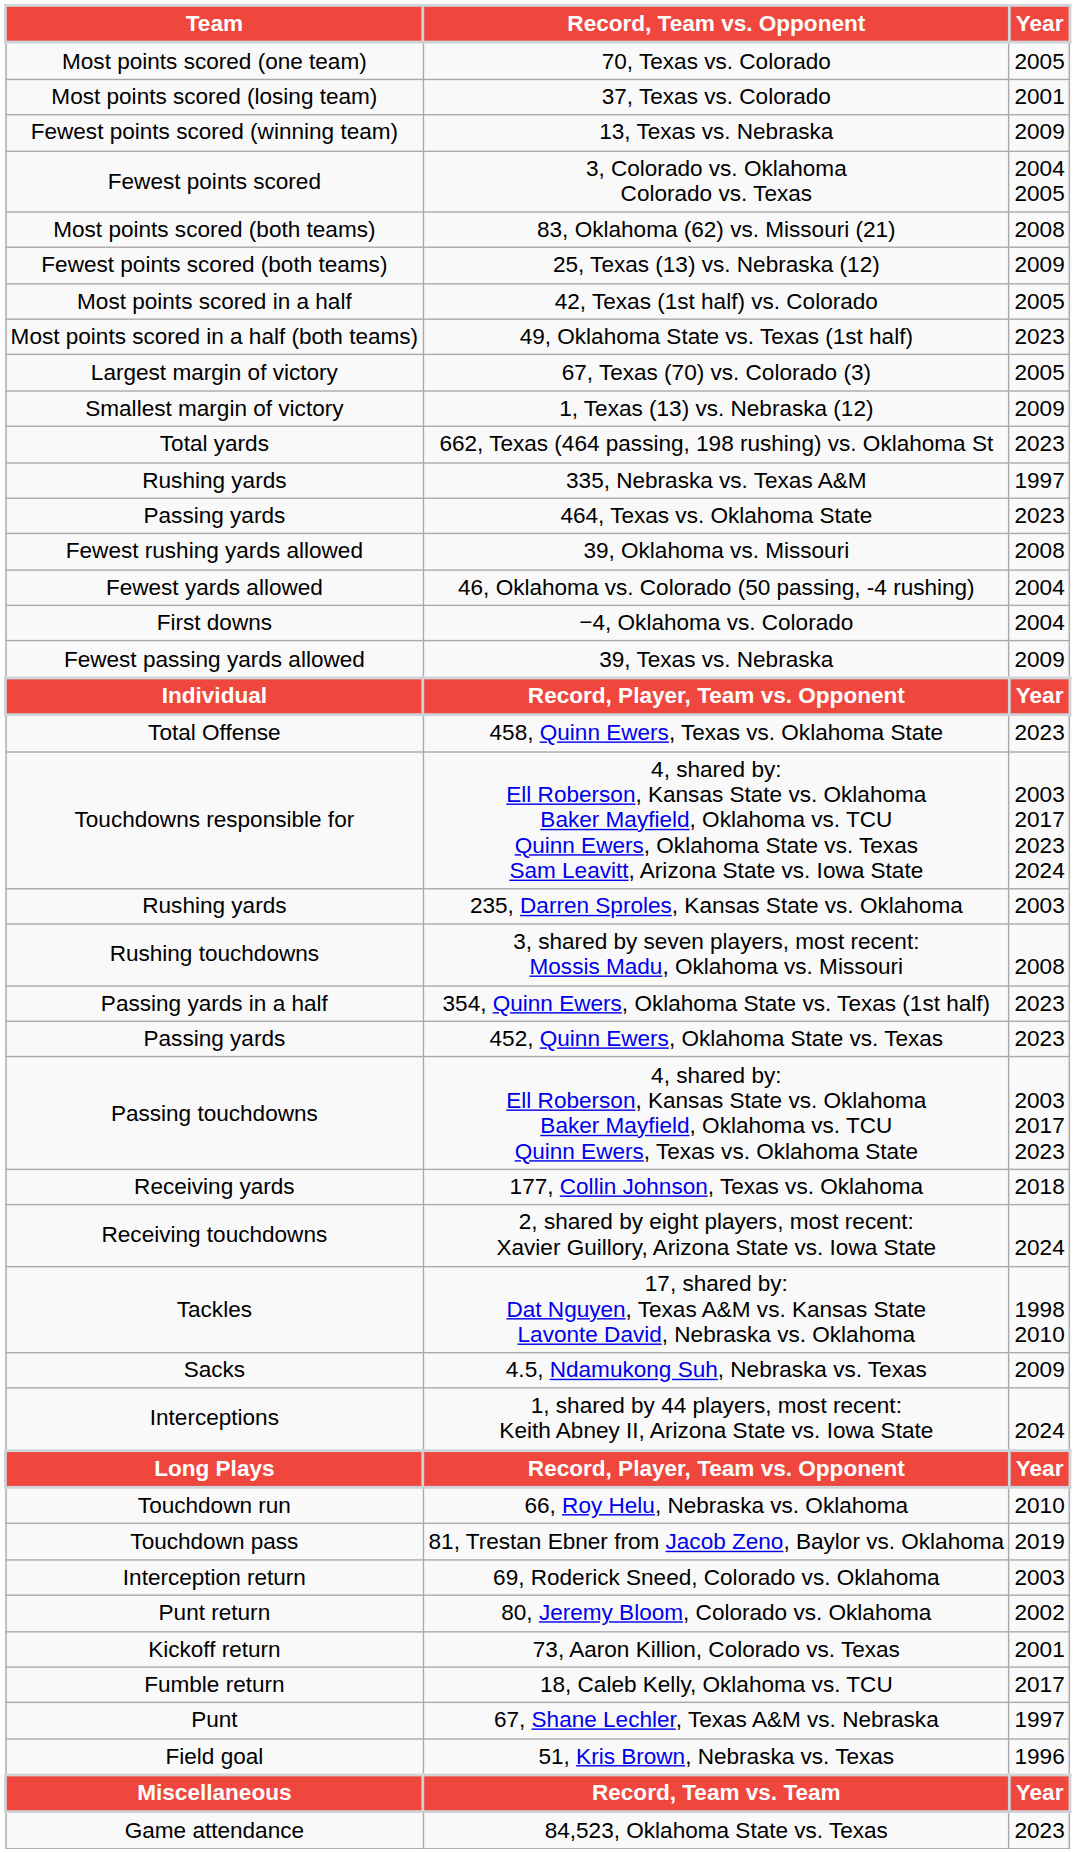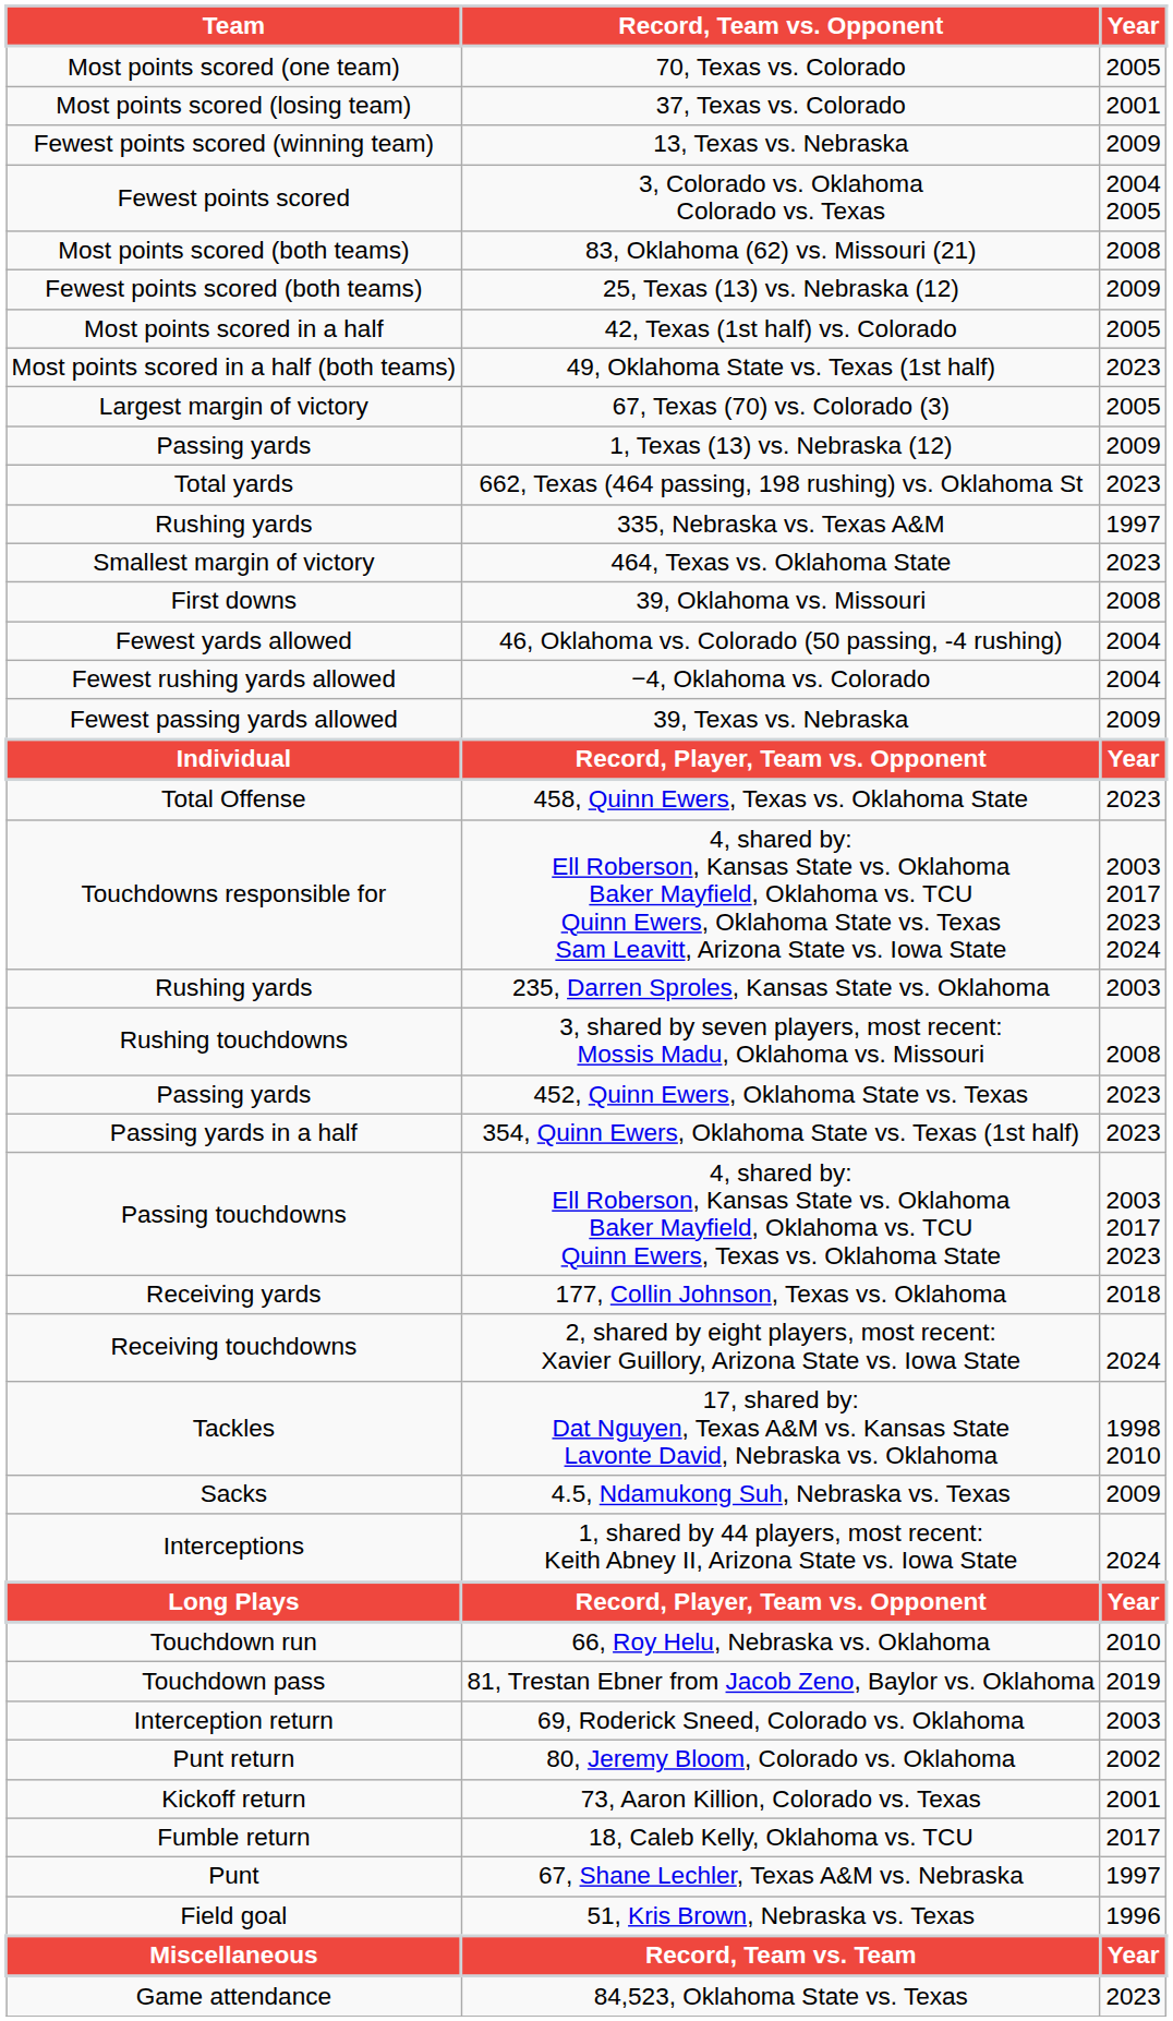 <table class="wikitable" style="text-align:center">
 <tr>
 <th style="background:#ef473e; color:#FFFFFF; border:2px solid #cfd4d8;">Team</th>
 <th style="background:#ef473e; color:#FFFFFF; border:2px solid #cfd4d8;">Record, Team vs. Opponent</th>
 <th style="background:#ef473e; color:#FFFFFF; border:2px solid #cfd4d8;">Year</th>
 </tr>
 <tr>
 <td>Most points scored (one team)</td>
 <td>70, Texas vs. Colorado</td>
 <td>2005</td>
 </tr>
 <tr>
 <td>Most points scored (losing team)</td>
 <td>37, Texas vs. Colorado</td>
 <td>2001</td>
 </tr>
 <tr>
 <td>Fewest points scored (winning team)</td>
 <td>13, Texas vs. Nebraska</td>
 <td>2009</td>
 </tr>
 <tr>
 <td>Fewest points scored</td>
 <td>3, Colorado vs. Oklahoma<br>Colorado vs. Texas</td>
 <td>2004<br>2005</td>
 </tr>
 <tr>
 <td>Most points scored (both teams)</td>
 <td>83, Oklahoma (62) vs. Missouri (21)</td>
 <td>2008</td>
 </tr>
 <tr>
 <td>Fewest points scored (both teams)</td>
 <td>25, Texas (13) vs. Nebraska (12)</td>
 <td>2009</td>
 </tr>
 <tr>
 <td>Most points scored in a half</td>
 <td>42, Texas (1st half) vs. Colorado</td>
 <td>2005</td>
 </tr>
 <tr>
 <td>Most points scored in a half (both teams)</td>
 <td>49, Oklahoma State vs. Texas (1st half)</td>
 <td>2023</td>
 </tr>
 <tr>
 <td>Largest margin of victory</td>
 <td>67, Texas (70) vs. Colorado (3)</td>
 <td>2005</td>
 </tr>
 <tr>
-<td>Smallest margin of victory</td>
+<td>Passing yards</td>
 <td>1, Texas (13) vs. Nebraska (12)</td>
 <td>2009</td>
 </tr>
 <tr>
 <td>Total yards</td>
 <td>662, Texas (464 passing, 198 rushing) vs. Oklahoma St</td>
 <td>2023</td>
 </tr>
 <tr>
 <td>Rushing yards</td>
 <td>335, Nebraska vs. Texas A&M</td>
 <td>1997</td>
 </tr>
 <tr>
-<td>Passing yards</td>
+<td>Smallest margin of victory</td>
 <td>464, Texas vs. Oklahoma State</td>
 <td>2023</td>
 </tr>
 <tr>
-<td>Fewest rushing yards allowed</td>
+<td>First downs</td>
 <td>39, Oklahoma vs. Missouri</td>
 <td>2008</td>
 </tr>
 <tr>
 <td>Fewest yards allowed</td>
 <td>46, Oklahoma vs. Colorado (50 passing, -4 rushing)</td>
 <td>2004</td>
 </tr>
 <tr>
-<td>First downs</td>
+<td>Fewest rushing yards allowed</td>
 <td>−4, Oklahoma vs. Colorado</td>
 <td>2004</td>
 </tr>
 <tr>
 <td>Fewest passing yards allowed</td>
 <td>39, Texas vs. Nebraska</td>
 <td>2009</td>
 </tr>
 <tr>
 <th style="background:#ef473e; color:#FFFFFF; border:2px solid #cfd4d8;">Individual</th>
 <th style="background:#ef473e; color:#FFFFFF; border:2px solid #cfd4d8;">Record, Player, Team vs. Opponent</th>
 <th style="background:#ef473e; color:#FFFFFF; border:2px solid #cfd4d8;">Year</th>
 </tr>
 <tr>
 <td>Total Offense</td>
 <td>458, <a href='#'>Quinn Ewers</a>, Texas vs. Oklahoma State</td>
 <td>2023</td>
 </tr>
 <tr>
 <td>Touchdowns responsible for</td>
 <td>4, shared by:<br><a href='#'>Ell Roberson</a>, Kansas State vs. Oklahoma<br><a href='#'>Baker Mayfield</a>, Oklahoma vs. TCU<br><a href='#'>Quinn Ewers</a>, Oklahoma State vs. Texas<br><a href='#'>Sam Leavitt</a>, Arizona State vs. Iowa State</td>
 <td> <br>2003<br>2017<br>2023<br>2024</td>
 </tr>
 <tr>
 <td>Rushing yards</td>
 <td>235, <a href='#'>Darren Sproles</a>, Kansas State vs. Oklahoma</td>
 <td>2003</td>
 </tr>
 <tr>
 <td>Rushing touchdowns</td>
 <td>3, shared by seven players, most recent:<br><a href='#'>Mossis Madu</a>, Oklahoma vs. Missouri</td>
 <td> <br>2008</td>
 </tr>
 <tr>
-<td>Passing yards in a half</td>
-<td>354, <a href='#'>Quinn Ewers</a>, Oklahoma State vs. Texas (1st half)</td>
+<td>Passing yards</td>
+<td>452, <a href='#'>Quinn Ewers</a>, Oklahoma State vs. Texas</td>
 <td>2023</td>
 </tr>
 <tr>
-<td>Passing yards</td>
-<td>452, <a href='#'>Quinn Ewers</a>, Oklahoma State vs. Texas</td>
+<td>Passing yards in a half</td>
+<td>354, <a href='#'>Quinn Ewers</a>, Oklahoma State vs. Texas (1st half)</td>
 <td>2023</td>
 </tr>
 <tr>
 <td>Passing touchdowns</td>
 <td>4, shared by:<br><a href='#'>Ell Roberson</a>, Kansas State vs. Oklahoma<br><a href='#'>Baker Mayfield</a>, Oklahoma vs. TCU<br><a href='#'>Quinn Ewers</a>, Texas vs. Oklahoma State</td>
 <td> <br>2003<br>2017<br>2023</td>
 </tr>
 <tr>
 <td>Receiving yards</td>
 <td>177, <a href='#'>Collin Johnson</a>, Texas vs. Oklahoma</td>
 <td>2018</td>
 </tr>
 <tr>
 <td>Receiving touchdowns</td>
 <td>2, shared by eight players, most recent:<br> Xavier Guillory, Arizona State vs. Iowa State</td>
 <td> <br>2024</td>
 </tr>
 <tr>
 <td>Tackles</td>
 <td>17, shared by:<br><a href='#'>Dat Nguyen</a>, Texas A&M vs. Kansas State<br><a href='#'>Lavonte David</a>, Nebraska vs. Oklahoma</td>
 <td> <br>1998<br>2010</td>
 </tr>
 <tr>
 <td>Sacks</td>
 <td>4.5, <a href='#'>Ndamukong Suh</a>, Nebraska vs. Texas</td>
 <td>2009</td>
 </tr>
 <tr>
 <td>Interceptions</td>
 <td>1, shared by 44 players, most recent:<br> Keith Abney II, Arizona State vs. Iowa State</td>
 <td> <br>2024</td>
 </tr>
 <tr>
 <th style="background:#ef473e; color:#FFFFFF; border:2px solid #cfd4d8;">Long Plays</th>
 <th style="background:#ef473e; color:#FFFFFF; border:2px solid #cfd4d8;">Record, Player, Team vs. Opponent</th>
 <th style="background:#ef473e; color:#FFFFFF; border:2px solid #cfd4d8;">Year</th>
 </tr>
 <tr>
 <td>Touchdown run</td>
 <td>66, <a href='#'>Roy Helu</a>, Nebraska vs. Oklahoma</td>
 <td>2010</td>
 </tr>
 <tr>
 <td>Touchdown pass</td>
 <td>81, Trestan Ebner from <a href='#'>Jacob Zeno</a>, Baylor vs. Oklahoma</td>
 <td>2019</td>
 </tr>
 <tr>
 <td>Interception return</td>
 <td>69, Roderick Sneed, Colorado vs. Oklahoma</td>
 <td>2003</td>
 </tr>
 <tr>
 <td>Punt return</td>
 <td>80, <a href='#'>Jeremy Bloom</a>, Colorado vs. Oklahoma</td>
 <td>2002</td>
 </tr>
 <tr>
 <td>Kickoff return</td>
 <td>73, Aaron Killion, Colorado vs. Texas</td>
 <td>2001</td>
 </tr>
 <tr>
 <td>Fumble return</td>
 <td>18, Caleb Kelly, Oklahoma vs. TCU</td>
 <td>2017</td>
 </tr>
 <tr>
 <td>Punt</td>
 <td>67, <a href='#'>Shane Lechler</a>, Texas A&M vs. Nebraska</td>
 <td>1997</td>
 </tr>
 <tr>
 <td>Field goal</td>
 <td>51, <a href='#'>Kris Brown</a>, Nebraska vs. Texas</td>
 <td>1996</td>
 </tr>
 <tr>
 <th style="background:#ef473e; color:#FFFFFF; border:2px solid #cfd4d8;">Miscellaneous</th>
 <th style="background:#ef473e; color:#FFFFFF; border:2px solid #cfd4d8;">Record, Team vs. Team</th>
 <th style="background:#ef473e; color:#FFFFFF; border:2px solid #cfd4d8;">Year</th>
 </tr>
 <tr>
 <td>Game attendance</td>
 <td>84,523, Oklahoma State vs. Texas</td>
 <td>2023</td>
 </tr>
 <tr>
 </tr>
 </table>
